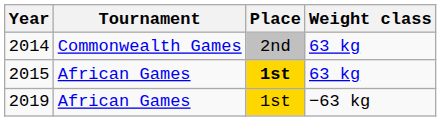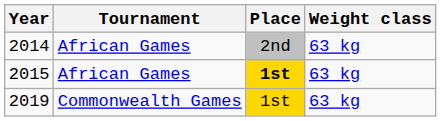 <table class=wikitable>
 <tr>
 <th>Year</th>
 <th>Tournament</th>
 <th>Place</th>
 <th>Weight class</th>
 </tr>
 <tr>
 <td>2014</td>
-<td><a href='#'>Commonwealth Games</a></td>
+<td><a href='#'>African Games</a></td>
 <td bgcolor="silver" align="center">2nd</td>
 <td><a href='#'>63 kg</a></td>
 </tr>
 <tr>
 <td>2015</td>
 <td><a href='#'>African Games</a></td>
 <td bgcolor="gold" align="center"><strong>1st</strong></td>
 <td><a href='#'>63 kg</a></td>
 </tr>
 <tr>
 <td>2019</td>
-<td><a href='#'>African Games</a></td>
+<td><a href='#'>Commonwealth Games</a></td>
 <td bgcolor="gold" align="center">1st</td>
-<td>−63 kg</td>
+<td><a href='#'>63 kg</a></td>
 </tr>
 </table>
